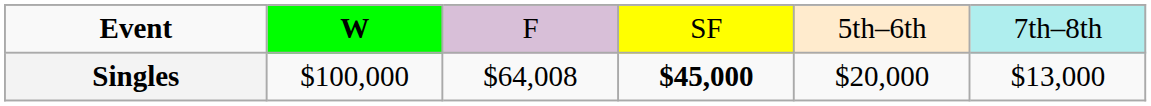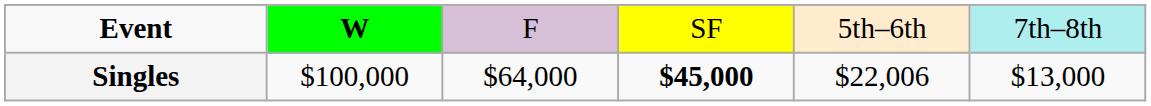 <table class=wikitable style=font-size:95%;text-align:center>
 <tr>
 <td style="width:130px"><strong>Event</strong></td>
 <td style="width:85px; background:lime"><strong>W</strong></td>
 <td style="width:85px; background:thistle">F</td>
 <td style="width:85px; background:#ffff00">SF</td>
 <td style="width:85px; background:#ffebcd">5th–6th</td>
 <td style="width:85px; background:#afeeee">7th–8th</td>
 </tr>
 <tr>
 <th style=background:#f3f3f3>Singles </th>
 <td>$100,000</td>
-<td>$64,008</td>
+<td>$64,000</td>
 <td><strong>$45,000</strong></td>
-<td>$20,000</td>
+<td>$22,006</td>
 <td>$13,000</td>
 </tr>
 </table>
